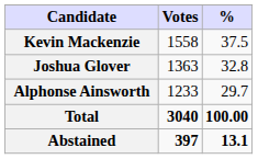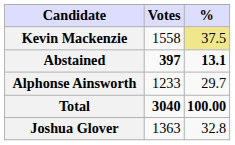 <table class="wikitable sortable plainrowheaders">
 <tr style="background-color:#E9E9E9">
 </tr>
 <tr>
 <th scope="col" style="background:#ddf; width:150px;">Candidate</th>
 <th scope="col" style="background:#ddf;">Votes</th>
 <th scope="col" style="background:#ddf;">%</th>
 </tr>
 <tr>
 <th scope="row">Kevin Mackenzie</th>
 <td align="right">1558</td>
-<td align=right>37.5</td>
+<td align=right style="background: khaki;">37.5</td>
 </tr>
 <tr>
-<th scope="row">Joshua Glover</th>
-<td align="right">1363</td>
-<td align=right>32.8</td>
+<th scope="row"><strong>Abstained</strong></th>
+<td align="right"><strong>397</strong></td>
+<td align=right><strong>13.1</strong></td>
 </tr>
 <tr>
 <th scope="row">Alphonse Ainsworth</th>
 <td align="right">1233</td>
 <td align=right>29.7</td>
 </tr>
 <tr>
 <th scope="row"><strong>Total</strong></th>
 <td align="right"><strong>3040</strong></td>
 <td align=right><strong>100.00</strong></td>
 </tr>
 <tr>
-<th scope="row"><strong>Abstained</strong></th>
-<td align="right"><strong>397</strong></td>
-<td align=right><strong>13.1</strong></td>
+<th scope="row">Joshua Glover</th>
+<td align="right">1363</td>
+<td align=right>32.8</td>
 </tr>
 </table>
